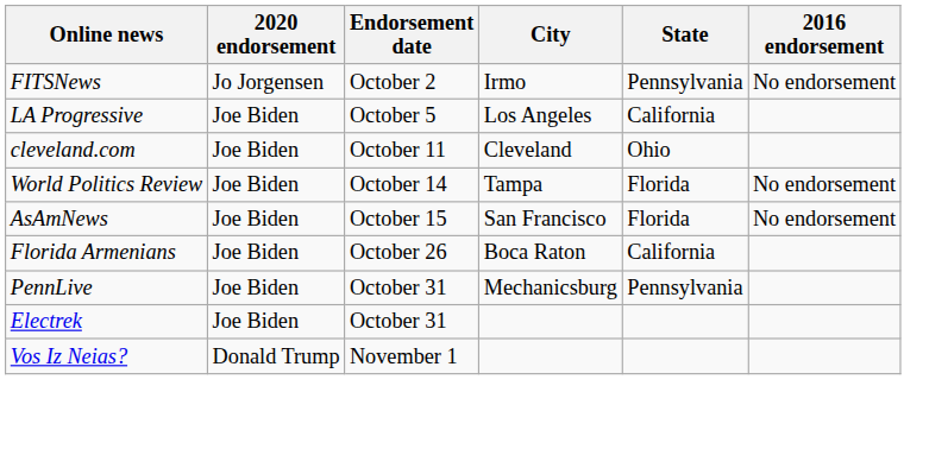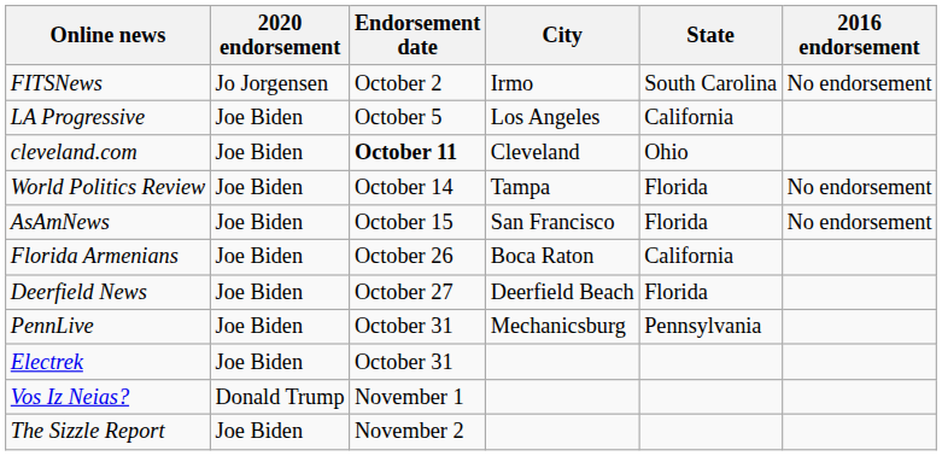 <table class="wikitable sortable">
 <tr>
 <th>Online news</th>
 <th>2020<br>endorsement</th>
 <th>Endorsement<br>date</th>
 <th>City</th>
 <th>State</th>
 <th>2016<br>endorsement</th>
 </tr>
 <tr>
 <td data-sort-value="FITSNews"><em>FITSNews</em></td>
 <td data-sort-value="Jo Jorgensen">Jo Jorgensen</td>
 <td data-sort-value="2020-10-02">October 2</td>
 <td>Irmo</td>
-<td>Pennsylvania</td>
+<td>South Carolina</td>
 <td>No endorsement</td>
 </tr>
 <tr>
 <td><em>LA Progressive</em></td>
 <td data-sort-value="Biden" >Joe Biden</td>
 <td data-sort-value="2020-10-05">October 5</td>
 <td>Los Angeles</td>
 <td>California</td>
 <td></td>
 </tr>
 <tr>
 <td><em>cleveland.com</em></td>
 <td data-sort-value="Biden" >Joe Biden</td>
-<td data-sort-value="2020-10-11">October 11</td>
+<td data-sort-value="2020-10-11"><strong>October 11</strong></td>
 <td>Cleveland</td>
 <td>Ohio</td>
 </tr>
 <tr>
 <td><em>World Politics Review</em></td>
 <td data-sort-value="Biden" >Joe Biden</td>
 <td data-sort-value="2020-10-14">October 14</td>
 <td>Tampa</td>
 <td>Florida</td>
 <td>No endorsement</td>
 </tr>
 <tr>
 <td><em>AsAmNews</em></td>
 <td data-sort-value="Biden" >Joe Biden</td>
 <td data-sort-value="2020-10-15">October 15</td>
 <td>San Francisco</td>
 <td>Florida</td>
 <td>No endorsement</td>
 </tr>
 <tr>
 <td><em>Florida Armenians</em></td>
 <td data-sort-value="Biden" >Joe Biden</td>
 <td data-sort-value="2020-10-26">October 26</td>
 <td>Boca Raton</td>
 <td>California</td>
 <td></td>
 </tr>
 <tr>
+<td><em>Deerfield News</em></td>
+<td data-sort-value="Biden" >Joe Biden</td>
+<td data-sort-value="2020-10-27">October 27</td>
+<td>Deerfield Beach</td>
+<td>Florida</td>
+<td></td>
+</tr>
+<tr>
 <td data-sort-value="PennLive"><em>PennLive</em></td>
 <td data-sort-value="Joe Biden">Joe Biden</td>
 <td data-sort-value="2020-10-31">October 31</td>
 <td>Mechanicsburg</td>
 <td>Pennsylvania</td>
 <td></td>
 </tr>
 <tr>
 <td data-sort-value="Electrek"><em><a href='#'>Electrek</a></em></td>
 <td data-sort-value="Joe Biden">Joe Biden</td>
 <td data-sort-value="2020-10-31">October 31</td>
 <td></td>
 <td></td>
 <td></td>
 </tr>
 <tr>
 <td data-sort-value="Vos Iz Neias?"><em><a href='#'>Vos Iz Neias?</a></em></td>
 <td data-sort-value="Donald Trump">Donald Trump</td>
 <td data-sort-value="2020-11-01">November 1</td>
 <td></td>
 <td></td>
 <td></td>
 </tr>
+<tr>
+<td data-sort-value="Sizzle Report"><em>The Sizzle Report</em></td>
+<td data-sort-value="Joe Biden">Joe Biden</td>
+<td data-sort-value="2020-11-02">November 2</td>
+<td></td>
+<td></td>
+<td></td>
+</tr>
 </table>
